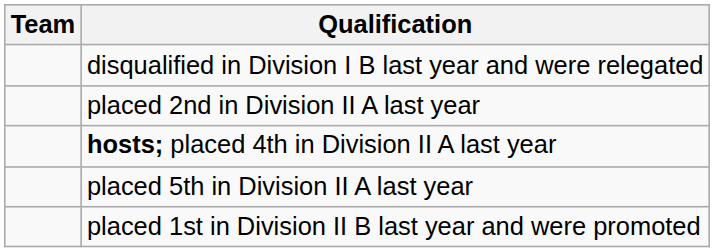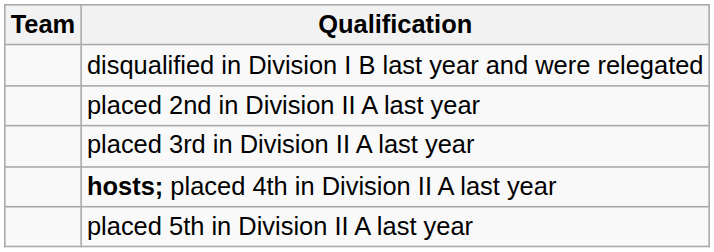 <table class="wikitable">
 <tr>
 <th>Team</th>
 <th>Qualification</th>
 </tr>
 <tr>
 <td></td>
 <td>disqualified in Division I B last year and were relegated</td>
 </tr>
 <tr>
 <td></td>
 <td>placed 2nd in Division II A last year</td>
 </tr>
 <tr>
 <td></td>
+<td>placed 3rd in Division II A last year</td>
+</tr>
+<tr>
+<td></td>
 <td><strong>hosts;</strong> placed 4th in Division II A last year</td>
 </tr>
 <tr>
 <td></td>
 <td>placed 5th in Division II A last year</td>
 </tr>
-<tr>
-<td></td>
-<td>placed 1st in Division II B last year and were promoted</td>
-</tr>
 </table>
